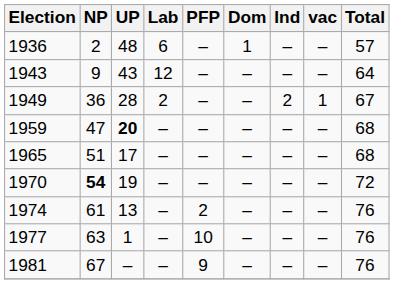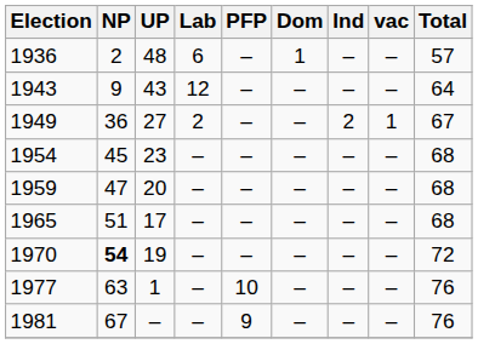 <table class="wikitable">
 <tr>
 <th><strong>Election</strong></th>
 <th><strong>NP</strong></th>
 <th><strong>UP</strong></th>
 <th><strong>Lab</strong></th>
 <th><strong>PFP</strong></th>
 <th><strong>Dom</strong></th>
 <th><strong>Ind</strong></th>
 <th><strong>vac</strong></th>
 <th><strong>Total</strong></th>
 </tr>
 <tr>
 <td>1936</td>
 <td align="center">2</td>
 <td align="center">48</td>
 <td align="center">6</td>
 <td align="center">–</td>
 <td align="center">1</td>
 <td align="center">–</td>
 <td align="center">–</td>
 <td align="center">57 </td>
 </tr>
 <tr>
 <td>1943</td>
 <td align="center">9</td>
 <td align="center">43</td>
 <td align="center">12</td>
 <td align="center">–</td>
 <td align="center">–</td>
 <td align="center">–</td>
 <td align="center">–</td>
 <td align="center">64 </td>
 </tr>
 <tr>
 <td>1949</td>
 <td align="center">36</td>
-<td align="center">28</td>
+<td align="center">27</td>
 <td align="center">2</td>
 <td align="center">–</td>
 <td align="center">–</td>
 <td align="center">2</td>
 <td align="center">1</td>
 <td align="center">67 </td>
 </tr>
 <tr>
+<td>1954</td>
+<td align="center">45</td>
+<td align="center">23</td>
+<td align="center">–</td>
+<td align="center">–</td>
+<td align="center">–</td>
+<td align="center">–</td>
+<td align="center">–</td>
+<td align="center">68 </td>
+</tr>
+<tr>
 <td>1959</td>
 <td align="center">47</td>
-<td align="center"><strong>20</strong></td>
+<td align="center">20</td>
 <td align="center">–</td>
 <td align="center">–</td>
 <td align="center">–</td>
 <td align="center">–</td>
 <td align="center">–</td>
 <td align="center">68 </td>
 </tr>
 <tr>
 <td>1965</td>
 <td align="center">51</td>
 <td align="center">17</td>
 <td align="center">–</td>
 <td align="center">–</td>
 <td align="center">–</td>
 <td align="center">–</td>
 <td align="center">–</td>
 <td align="center">68 </td>
 </tr>
 <tr>
 <td>1970</td>
 <td align="center"><strong>54</strong></td>
 <td align="center">19</td>
 <td align="center">–</td>
 <td align="center">–</td>
 <td align="center">–</td>
 <td align="center">–</td>
 <td align="center">–</td>
 <td align="center">72 </td>
 </tr>
 <tr>
-<td>1974</td>
-<td align="center">61</td>
-<td align="center">13</td>
-<td align="center">–</td>
-<td align="center">2</td>
-<td align="center">–</td>
-<td align="center">–</td>
-<td align="center">–</td>
-<td align="center">76 </td>
-</tr>
-<tr>
 <td>1977</td>
 <td align="center">63</td>
 <td align="center">1</td>
 <td align="center">–</td>
 <td align="center">10</td>
 <td align="center">–</td>
 <td align="center">–</td>
 <td align="center">–</td>
 <td align="center">76 </td>
 </tr>
 <tr>
 <td>1981</td>
 <td align="center">67</td>
 <td align="center">–</td>
 <td align="center">–</td>
 <td align="center">9</td>
 <td align="center">–</td>
 <td align="center">–</td>
 <td align="center">–</td>
 <td align="center">76 </td>
 </tr>
 <tr>
 </tr>
 </table>
